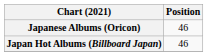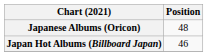 <table class="wikitable sortable plainrowheaders" style="text-align:center">
 <tr>
 <th scope="col">Chart (2021)</th>
 <th scope="col">Position</th>
 </tr>
 <tr>
 <th scope="row">Japanese Albums (Oricon)</th>
-<td>46</td>
+<td>48</td>
 </tr>
 <tr>
 <th scope="row">Japan Hot Albums (<em>Billboard Japan</em>)</th>
 <td>46</td>
 </tr>
 <tr>
 </tr>
 </table>
